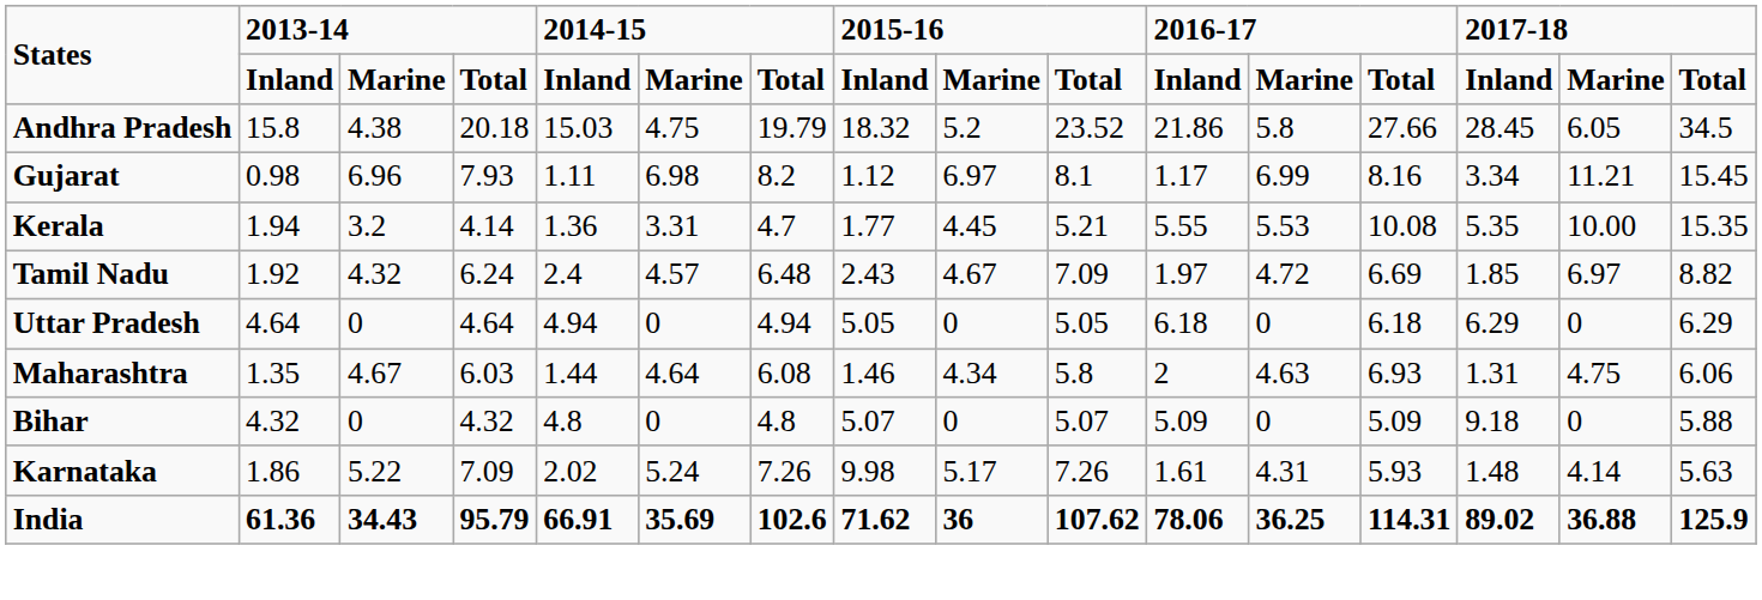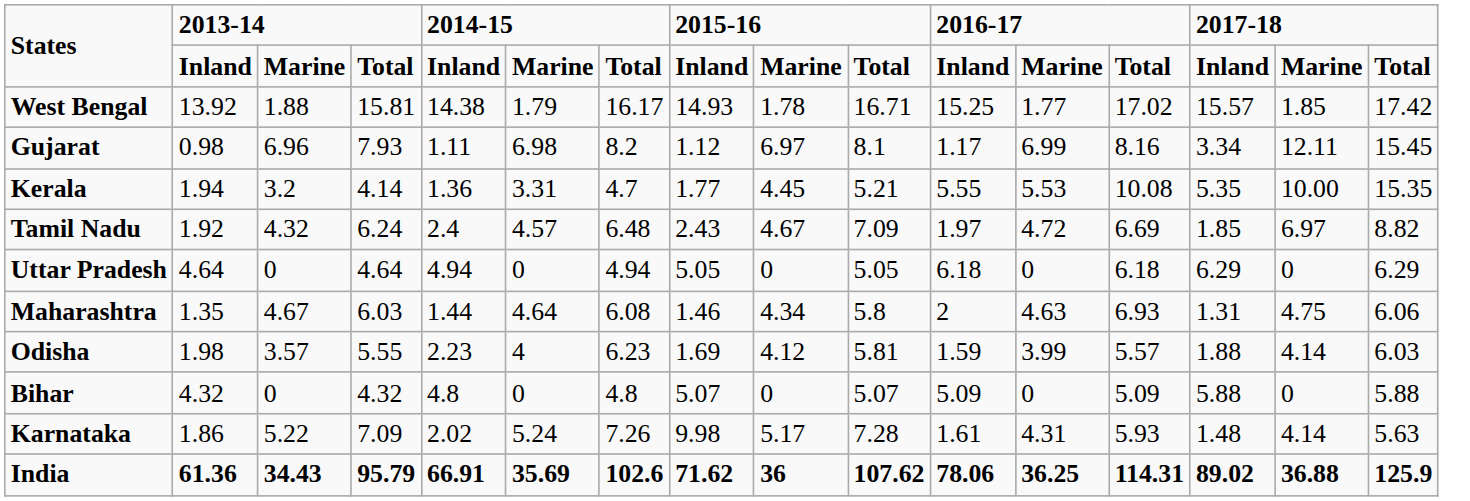 <table class="wikitable sortable ">
 <tr>
 <td rowspan="2"><strong>States</strong></td>
 <td colspan="3"><strong>2013-14</strong></td>
 <td colspan="3"><strong>2014-15</strong></td>
 <td colspan="3"><strong>2015-16</strong></td>
 <td colspan="3"><strong>2016-17</strong></td>
 <td colspan="3"><strong>2017-18</strong></td>
 </tr>
 <tr>
 <td><strong>Inland</strong></td>
 <td><strong>Marine</strong></td>
 <td><strong>Total</strong></td>
 <td><strong>Inland</strong></td>
 <td><strong>Marine</strong></td>
 <td><strong>Total</strong></td>
 <td><strong>Inland</strong></td>
 <td><strong>Marine</strong></td>
 <td><strong>Total</strong></td>
 <td><strong>Inland</strong></td>
 <td><strong>Marine</strong></td>
 <td><strong>Total</strong></td>
 <td><strong>Inland</strong></td>
 <td><strong>Marine</strong></td>
 <td><strong>Total</strong></td>
 </tr>
 <tr>
-<td><strong>Andhra Pradesh</strong></td>
-<td>15.8</td>
-<td>4.38</td>
-<td>20.18</td>
-<td>15.03</td>
-<td>4.75</td>
-<td>19.79</td>
-<td>18.32</td>
-<td>5.2</td>
-<td>23.52</td>
-<td>21.86</td>
-<td>5.8</td>
-<td>27.66</td>
-<td>28.45</td>
-<td>6.05</td>
-<td>34.5</td>
+<td><strong>West Bengal</strong></td>
+<td>13.92</td>
+<td>1.88</td>
+<td>15.81</td>
+<td>14.38</td>
+<td>1.79</td>
+<td>16.17</td>
+<td>14.93</td>
+<td>1.78</td>
+<td>16.71</td>
+<td>15.25</td>
+<td>1.77</td>
+<td>17.02</td>
+<td>15.57</td>
+<td>1.85</td>
+<td>17.42</td>
 </tr>
 <tr>
 <td><strong>Gujarat</strong></td>
 <td>0.98</td>
 <td>6.96</td>
 <td>7.93</td>
 <td>1.11</td>
 <td>6.98</td>
 <td>8.2</td>
 <td>1.12</td>
 <td>6.97</td>
 <td>8.1</td>
 <td>1.17</td>
 <td>6.99</td>
 <td>8.16</td>
 <td>3.34</td>
-<td>11.21</td>
+<td>12.11</td>
 <td>15.45</td>
 </tr>
 <tr>
 <td><strong>Kerala</strong></td>
 <td>1.94</td>
 <td>3.2</td>
 <td>4.14</td>
 <td>1.36</td>
 <td>3.31</td>
 <td>4.7</td>
 <td>1.77</td>
 <td>4.45</td>
 <td>5.21</td>
 <td>5.55</td>
 <td>5.53</td>
 <td>10.08</td>
 <td>5.35</td>
 <td>10.00</td>
 <td>15.35</td>
 </tr>
 <tr>
 <td><strong>Tamil Nadu</strong></td>
 <td>1.92</td>
 <td>4.32</td>
 <td>6.24</td>
 <td>2.4</td>
 <td>4.57</td>
 <td>6.48</td>
 <td>2.43</td>
 <td>4.67</td>
 <td>7.09</td>
 <td>1.97</td>
 <td>4.72</td>
 <td>6.69</td>
 <td>1.85</td>
 <td>6.97</td>
 <td>8.82</td>
 </tr>
 <tr>
 <td><strong>Uttar Pradesh</strong></td>
 <td>4.64</td>
 <td>0</td>
 <td>4.64</td>
 <td>4.94</td>
 <td>0</td>
 <td>4.94</td>
 <td>5.05</td>
 <td>0</td>
 <td>5.05</td>
 <td>6.18</td>
 <td>0</td>
 <td>6.18</td>
 <td>6.29</td>
 <td>0</td>
 <td>6.29</td>
 </tr>
 <tr>
 <td><strong>Maharashtra</strong></td>
 <td>1.35</td>
 <td>4.67</td>
 <td>6.03</td>
 <td>1.44</td>
 <td>4.64</td>
 <td>6.08</td>
 <td>1.46</td>
 <td>4.34</td>
 <td>5.8</td>
 <td>2</td>
 <td>4.63</td>
 <td>6.93</td>
 <td>1.31</td>
 <td>4.75</td>
 <td>6.06</td>
 </tr>
 <tr>
+<td><strong>Odisha</strong></td>
+<td>1.98</td>
+<td>3.57</td>
+<td>5.55</td>
+<td>2.23</td>
+<td>4</td>
+<td>6.23</td>
+<td>1.69</td>
+<td>4.12</td>
+<td>5.81</td>
+<td>1.59</td>
+<td>3.99</td>
+<td>5.57</td>
+<td>1.88</td>
+<td>4.14</td>
+<td>6.03</td>
+</tr>
+<tr>
 <td><strong>Bihar</strong></td>
 <td>4.32</td>
 <td>0</td>
 <td>4.32</td>
 <td>4.8</td>
 <td>0</td>
 <td>4.8</td>
 <td>5.07</td>
 <td>0</td>
 <td>5.07</td>
 <td>5.09</td>
 <td>0</td>
 <td>5.09</td>
-<td>9.18</td>
+<td>5.88</td>
 <td>0</td>
 <td>5.88</td>
 </tr>
 <tr>
 <td><strong>Karnataka</strong></td>
 <td>1.86</td>
 <td>5.22</td>
 <td>7.09</td>
 <td>2.02</td>
 <td>5.24</td>
 <td>7.26</td>
 <td>9.98</td>
 <td>5.17</td>
-<td>7.26</td>
+<td>7.28</td>
 <td>1.61</td>
 <td>4.31</td>
 <td>5.93</td>
 <td>1.48</td>
 <td>4.14</td>
 <td>5.63</td>
 </tr>
 <tr>
 <td><strong>India</strong></td>
 <td><strong>61.36</strong></td>
 <td><strong>34.43</strong></td>
 <td><strong>95.79</strong></td>
 <td><strong>66.91</strong></td>
 <td><strong>35.69</strong></td>
 <td><strong>102.6</strong></td>
 <td><strong>71.62</strong></td>
 <td><strong>36</strong></td>
 <td><strong>107.62</strong></td>
 <td><strong>78.06</strong></td>
 <td><strong>36.25</strong></td>
 <td><strong>114.31</strong></td>
 <td><strong>89.02</strong></td>
 <td><strong>36.88</strong></td>
 <td><strong>125.9</strong></td>
 </tr>
 </table>
